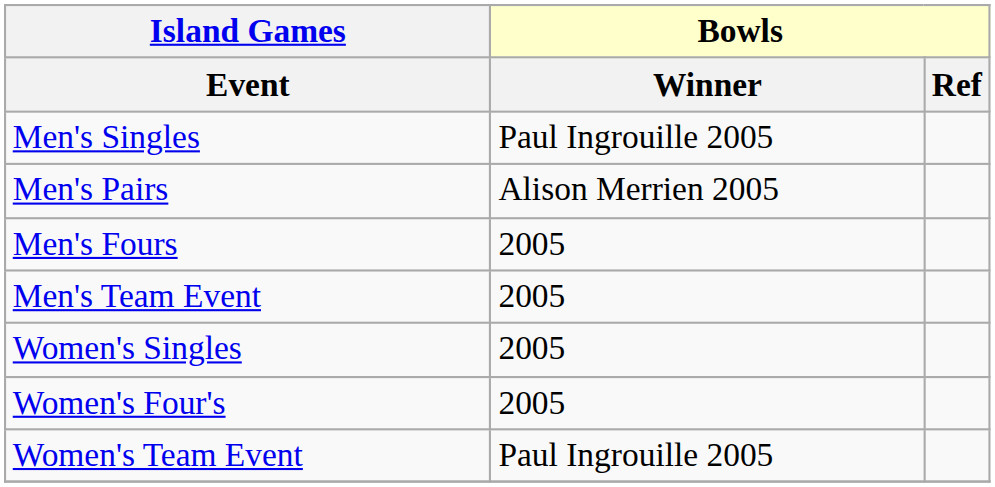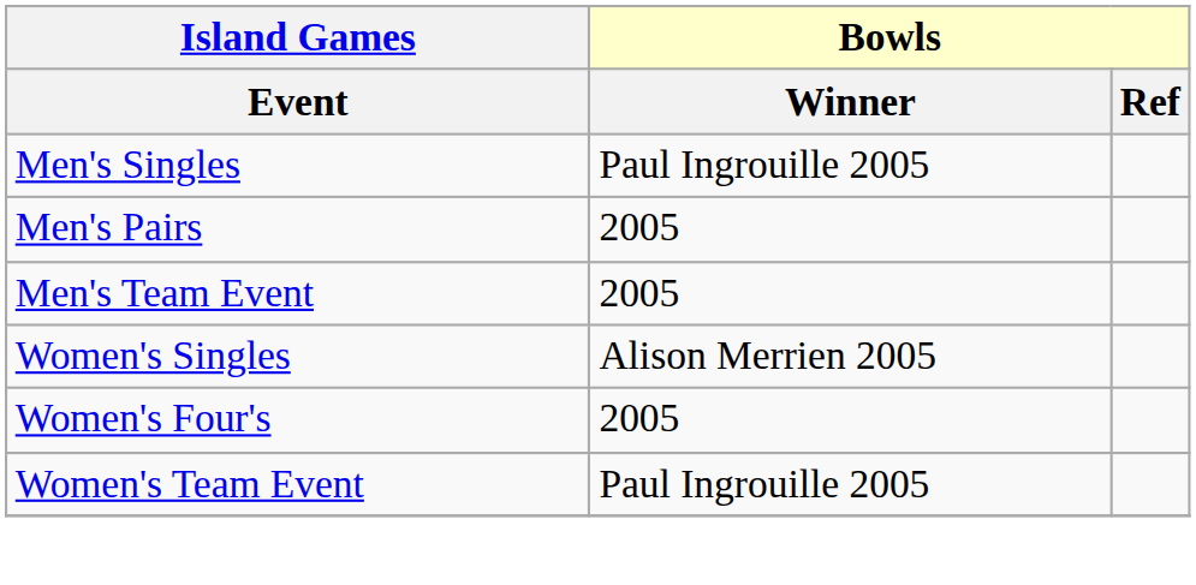 <table class="wikitable collapsible collapsed">
 <tr>
 <th><a href='#'>Island Games</a></th>
 <th colspan=2 style="background:#ffc;">Bowls </th>
 </tr>
 <tr>
 <th width=225>Event</th>
 <th width=200>Winner</th>
 <th>Ref</th>
 </tr>
 <tr>
 <td><a href='#'>Men's Singles</a></td>
 <td>Paul Ingrouille 2005</td>
 <td></td>
 </tr>
 <tr>
 <td><a href='#'>Men's Pairs</a></td>
-<td>Alison Merrien 2005</td>
-<td></td>
-</tr>
-<tr>
-<td><a href='#'>Men's Fours</a></td>
 <td>2005</td>
 <td></td>
 </tr>
 <tr>
 <td><a href='#'>Men's Team Event</a></td>
 <td>2005</td>
 <td></td>
 </tr>
 <tr>
 <td><a href='#'>Women's Singles</a></td>
-<td>2005</td>
+<td>Alison Merrien 2005</td>
 <td></td>
 </tr>
 <tr>
 <td><a href='#'>Women's Four's</a></td>
 <td>2005</td>
 <td></td>
 </tr>
 <tr>
 <td><a href='#'>Women's Team Event</a></td>
 <td>Paul Ingrouille 2005</td>
 <td></td>
 </tr>
 <tr>
 </tr>
 </table>
